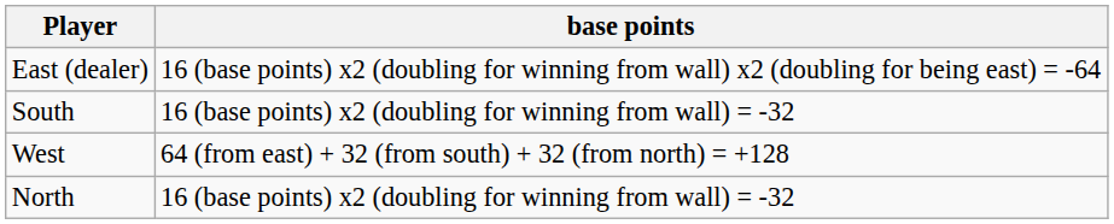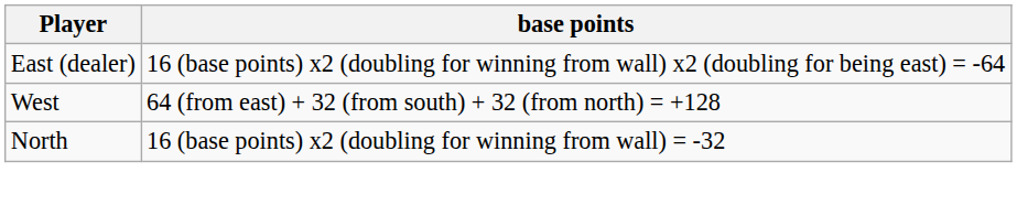 <table class="wikitable">
 <tr>
 <th>Player</th>
 <th>base points</th>
 </tr>
 <tr>
 <td>East (dealer)</td>
 <td>16 (base points) x2 (doubling for winning from wall) x2 (doubling for being east) = -64</td>
 </tr>
 <tr>
-<td>South</td>
-<td>16 (base points) x2 (doubling for winning from wall) = -32</td>
-</tr>
-<tr>
 <td>West</td>
 <td>64 (from east) + 32 (from south) + 32 (from north) = +128</td>
 </tr>
 <tr>
 <td>North</td>
 <td>16 (base points) x2 (doubling for winning from wall) = -32</td>
 </tr>
 </table>
